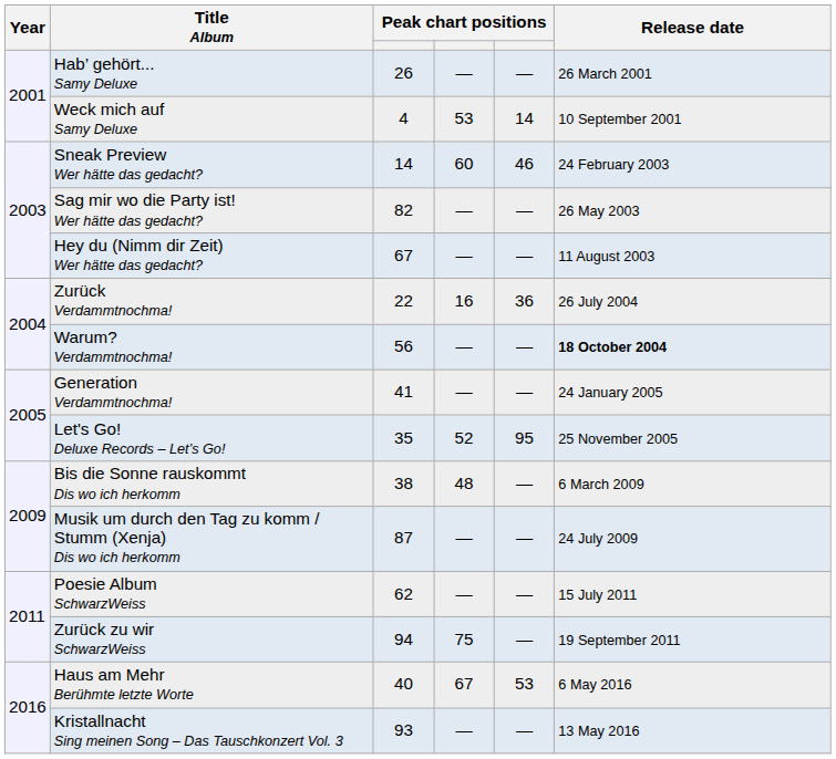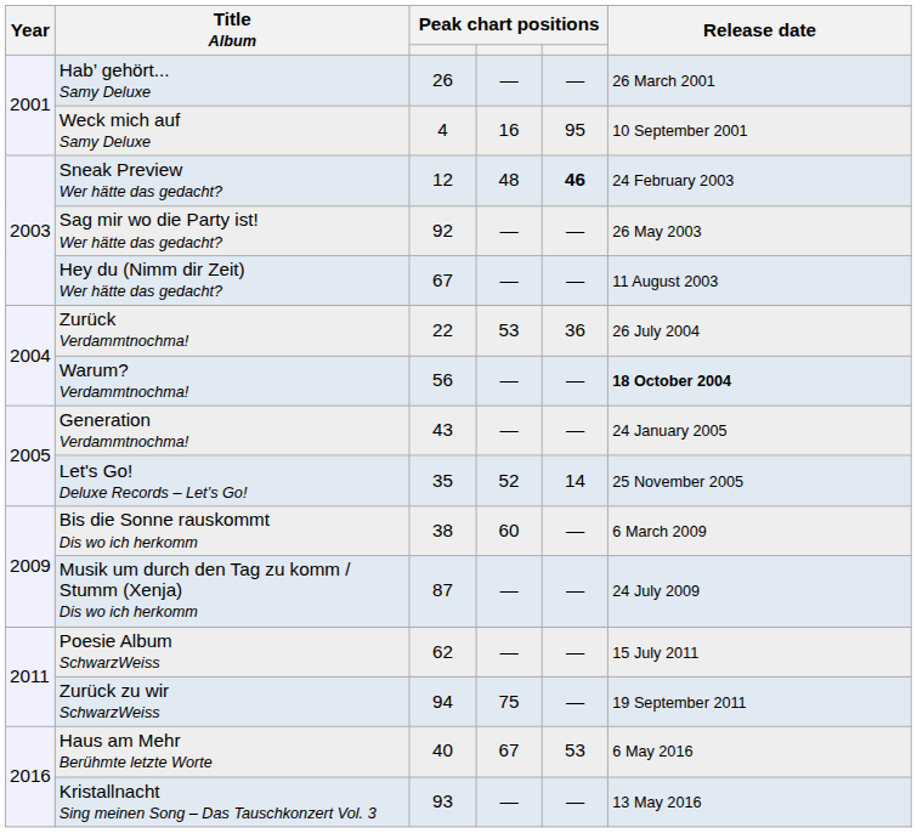 <table class="wikitable">
 <tr class="hintergrundfarbe8">
 <th rowspan="2">Year</th>
 <th width="300" rowspan="2">Title <br><small><em>Album</em></small></th>
 <th colspan="3">Peak chart positions</th>
 <th width="255" rowspan="2">Release date</th>
 </tr>
 <tr class="hintergrundfarbe8">
 <th width="50"></th>
 <th width="50"></th>
 <th width="50"></th>
 </tr>
 <tr bgcolor="#E1E9F3">
 <td rowspan="2" bgcolor="#f0f0ff">2001</td>
 <td>Hab’ gehört... <br><small><em>Samy Deluxe</em></small></td>
 <td align="center" >26</td>
 <td align="center" >—</td>
 <td align="center" >—</td>
 <td><small>26 March 2001</small></td>
 </tr>
 <tr bgcolor="eeeeee">
 <td>Weck mich auf <br><small><em>Samy Deluxe</em></small></td>
 <td align="center" >4</td>
-<td align="center" >53</td>
-<td align="center" >14</td>
+<td align="center" >16</td>
+<td align="center" >95</td>
 <td><small>10 September 2001</small></td>
 </tr>
 <tr bgcolor="#E1E9F3">
 <td rowspan="3" bgcolor="#f0f0ff">2003</td>
 <td>Sneak Preview <br><small><em>Wer hätte das gedacht?</em></small></td>
-<td align="center" >14</td>
-<td align="center" >60</td>
-<td align="center" >46</td>
+<td align="center" >12</td>
+<td align="center" >48</td>
+<td align="center" ><strong>46</strong></td>
 <td><small>24 February 2003</small></td>
 </tr>
 <tr bgcolor="#eeeeee">
 <td>Sag mir wo die Party ist! <br><small><em>Wer hätte das gedacht?</em></small></td>
-<td align="center" >82</td>
+<td align="center" >92</td>
 <td align="center" >—</td>
 <td align="center" >—</td>
 <td><small>26 May 2003</small></td>
 </tr>
 <tr bgcolor="#E1E9F3">
 <td>Hey du (Nimm dir Zeit) <br><small><em>Wer hätte das gedacht?</em></small></td>
 <td align="center" >67</td>
 <td align="center" >—</td>
 <td align="center" >—</td>
 <td><small>11 August 2003</small></td>
 </tr>
 <tr bgcolor="#eeeeee">
 <td rowspan="2" bgcolor="#f0f0ff">2004</td>
 <td>Zurück <br><small><em>Verdammtnochma!</em></small></td>
 <td align="center" >22</td>
-<td align="center" >16</td>
+<td align="center" >53</td>
 <td align="center" >36</td>
 <td><small>26 July 2004</small></td>
 </tr>
 <tr bgcolor="#E1E9F3">
 <td>Warum? <br><small><em>Verdammtnochma!</em></small></td>
 <td align="center" >56</td>
 <td align="center" >—</td>
 <td align="center" >—</td>
 <td><strong><small>18 October 2004</small></strong></td>
 </tr>
 <tr bgcolor="#eeeeee">
 <td rowspan="2" bgcolor="#f0f0ff">2005</td>
 <td>Generation <br><small><em>Verdammtnochma!</em></small></td>
-<td align="center" >41</td>
+<td align="center" >43</td>
 <td align="center" >—</td>
 <td align="center" >—</td>
 <td><small>24 January 2005</small></td>
 </tr>
 <tr bgcolor="#E1E9F3">
 <td>Let's Go! <br><small><em>Deluxe Records – Let’s Go!</em></small></td>
 <td align="center" >35</td>
 <td align="center" >52</td>
-<td align="center" >95</td>
+<td align="center" >14</td>
 <td><small>25 November 2005</small></td>
 </tr>
 <tr bgcolor="#eeeeee">
 <td rowspan="2" bgcolor="#f0f0ff">2009</td>
 <td>Bis die Sonne rauskommt <br><small><em>Dis wo ich herkomm</em></small></td>
 <td align="center" >38</td>
-<td align="center" >48</td>
+<td align="center" >60</td>
 <td align="center" >—</td>
 <td><small>6 March 2009</small></td>
 </tr>
 <tr bgcolor="#E1E9F3">
 <td>Musik um durch den Tag zu komm / Stumm (Xenja) <br><small><em>Dis wo ich herkomm</em></small></td>
 <td align="center" >87</td>
 <td align="center" >—</td>
 <td align="center" >—</td>
 <td><small>24 July 2009</small></td>
 </tr>
 <tr bgcolor="#eeeeee">
 <td rowspan="2" bgcolor="#f0f0ff">2011</td>
 <td>Poesie Album <br><small><em>SchwarzWeiss</em></small></td>
 <td align="center" >62</td>
 <td align="center" >—</td>
 <td align="center" >—</td>
 <td><small>15 July 2011</small></td>
 </tr>
 <tr bgcolor="#E1E9F3">
 <td>Zurück zu wir <br><small><em>SchwarzWeiss</em></small></td>
 <td align="center" >94</td>
 <td align="center" >75</td>
 <td align="center" >—</td>
 <td><small>19 September 2011</small></td>
 </tr>
 <tr bgcolor="#eeeeee">
 <td rowspan="2" bgcolor="#f0f0ff">2016</td>
 <td>Haus am Mehr <br><small><em>Berühmte letzte Worte</em></small></td>
 <td align="center" >40</td>
 <td align="center" >67</td>
 <td align="center" >53</td>
 <td><small>6 May 2016</small></td>
 </tr>
 <tr bgcolor="#E1E9F3">
 <td>Kristallnacht <br><small><em>Sing meinen Song – Das Tauschkonzert Vol. 3</em></small></td>
 <td align="center" >93</td>
 <td align="center" >—</td>
 <td align="center" >—</td>
 <td><small>13 May 2016</small></td>
 </tr>
 </table>
